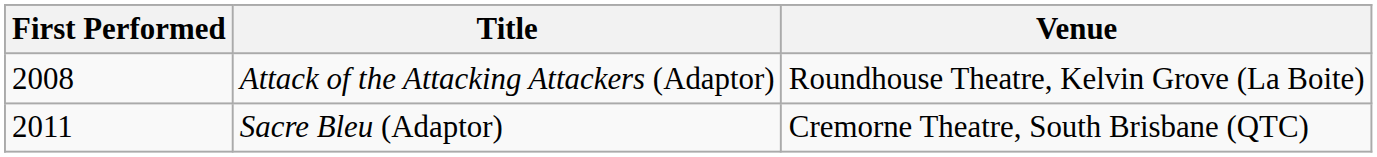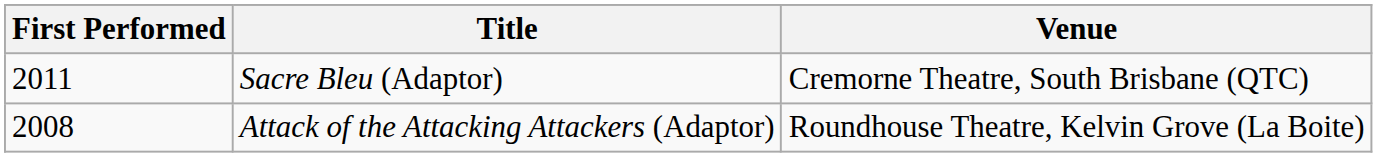 <table class="wikitable">
 <tr>
 <th>First Performed</th>
 <th>Title</th>
 <th>Venue</th>
 </tr>
 <tr>
+<td>2011</td>
+<td><em>Sacre Bleu</em> (Adaptor)</td>
+<td>Cremorne Theatre, South Brisbane (QTC)</td>
+</tr>
+<tr>
 <td>2008</td>
 <td><em>Attack of the Attacking Attackers</em> (Adaptor)</td>
 <td>Roundhouse Theatre, Kelvin Grove (La Boite)</td>
 </tr>
-<tr>
-<td>2011</td>
-<td><em>Sacre Bleu</em> (Adaptor)</td>
-<td>Cremorne Theatre, South Brisbane (QTC)</td>
-</tr>
 </table>
